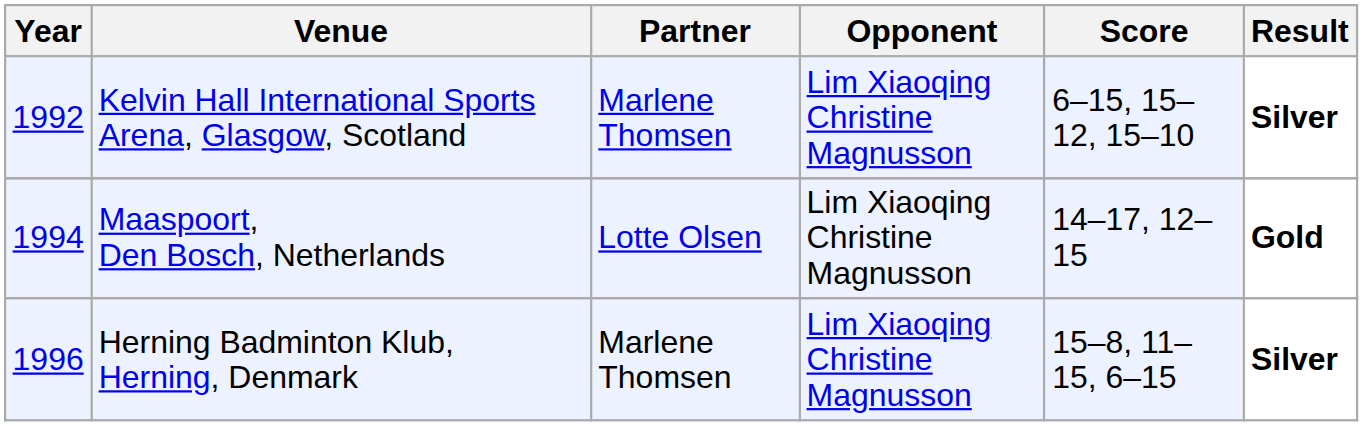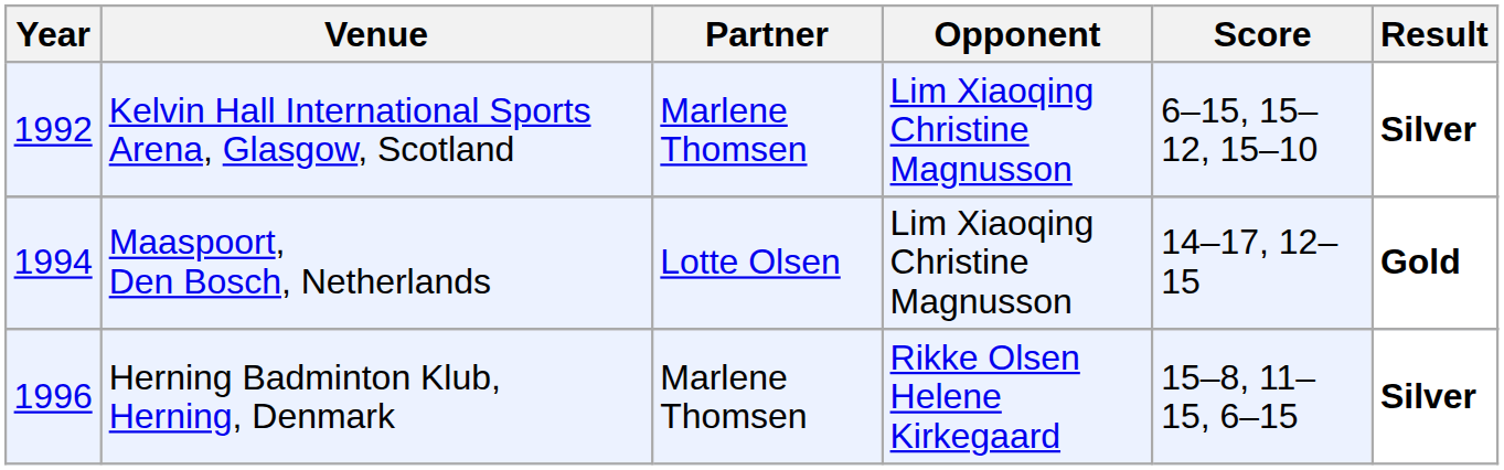 <table class="sortable wikitable" style="font-size: 90%;">
 <tr>
 <th>Year</th>
 <th>Venue</th>
 <th>Partner</th>
 <th>Opponent</th>
 <th>Score</th>
 <th>Result</th>
 </tr>
 <tr style="background:#ECF2FF">
 <td align="center"><a href='#'>1992</a></td>
 <td align="left"><a href='#'>Kelvin Hall International Sports Arena</a>, <a href='#'>Glasgow</a>, Scotland</td>
 <td align="left"> <a href='#'>Marlene Thomsen</a></td>
 <td align="left"> <a href='#'>Lim Xiaoqing</a><br> <a href='#'>Christine Magnusson</a></td>
 <td align="left">6–15, 15–12, 15–10</td>
 <td style="text-align:left; background: white"> <strong>Silver</strong></td>
 </tr>
 <tr>
 </tr>
 <tr style="background:#ECF2FF">
 <td align="center"><a href='#'>1994</a></td>
 <td align="left"><a href='#'>Maaspoort</a>,<br><a href='#'>Den Bosch</a>, Netherlands</td>
 <td align="left"> <a href='#'>Lotte Olsen</a></td>
 <td align="left"> Lim Xiaoqing<br> Christine Magnusson</td>
 <td align="left">14–17, 12–15</td>
 <td style="text-align:left; background:white"> <strong>Gold</strong></td>
 </tr>
 <tr>
 </tr>
 <tr style="background:#ECF2FF">
 <td align="center"><a href='#'>1996</a></td>
 <td align="left">Herning Badminton Klub, <a href='#'>Herning</a>, Denmark</td>
 <td align="left"> Marlene Thomsen</td>
-<td align="left"> <a href='#'>Lim Xiaoqing</a><br> <a href='#'>Christine Magnusson</a></td>
+<td align="left"> <a href='#'>Rikke Olsen</a> <br>  <a href='#'>Helene Kirkegaard</a></td>
 <td align="left">15–8, 11–15, 6–15</td>
 <td style="text-align:left; background:white"> <strong>Silver</strong></td>
 </tr>
 </table>
